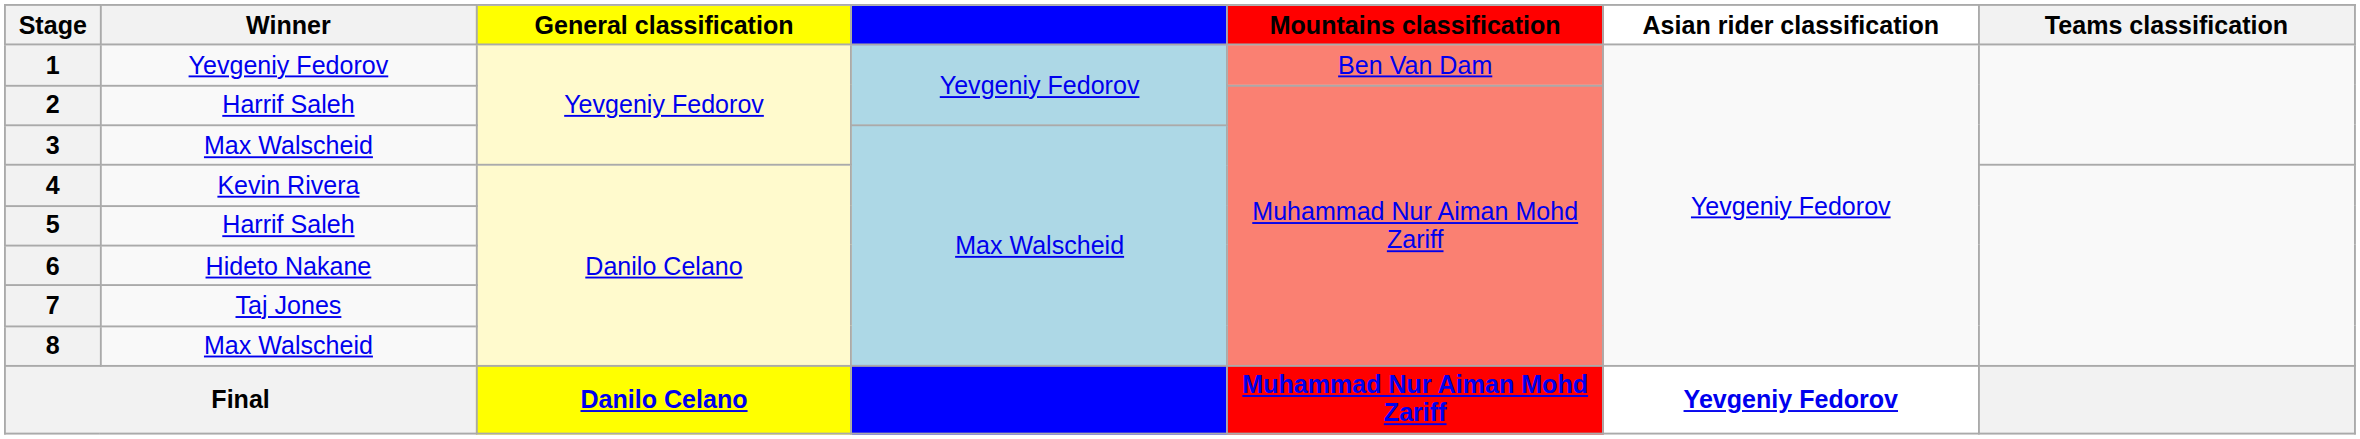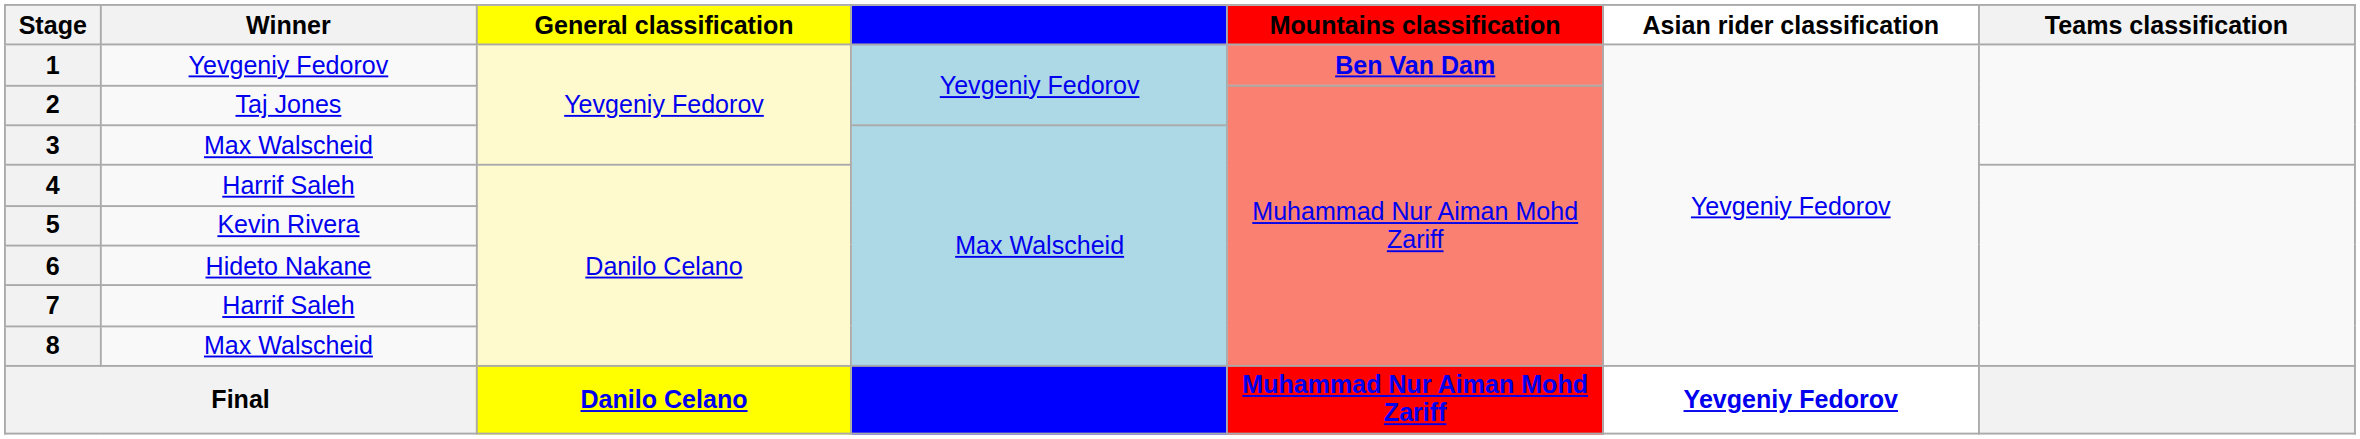 <table class="wikitable" style="text-align: center; font-size:smaller;">
 <tr style="background-color: #efefef;">
 <th width="2%">Stage</th>
 <th width="12%">Winner</th>
 <th style="background:yellow;" width="12%">General classification<br></th>
 <th style="background:blue;" width="12%"><br></th>
 <th style="background:red;" width="12%">Mountains classification<br></th>
 <th style="background:white;" width="12%">Asian rider classification<br></th>
 <th width="12%">Teams classification</th>
 </tr>
 <tr>
 <th>1</th>
 <td><a href='#'>Yevgeniy Fedorov</a></td>
 <td style="background:lemonchiffon;" rowspan="3"><a href='#'>Yevgeniy Fedorov</a></td>
 <td style="background:lightblue;" rowspan="2"><a href='#'>Yevgeniy Fedorov</a></td>
-<td style="background:salmon;" rowspan="1"><a href='#'>Ben Van Dam</a></td>
+<td style="background:salmon;" rowspan="1"><strong><a href='#'>Ben Van Dam</a></strong></td>
 <td style="background:offwhite;" rowspan="8"><a href='#'>Yevgeniy Fedorov</a></td>
 <td rowspan="3"></td>
 </tr>
 <tr>
 <th>2</th>
-<td><a href='#'>Harrif Saleh</a></td>
+<td><a href='#'>Taj Jones</a></td>
 <td style="background:salmon;" rowspan="7"><a href='#'>Muhammad Nur Aiman Mohd Zariff</a></td>
 </tr>
 <tr>
 <th>3</th>
 <td><a href='#'>Max Walscheid</a></td>
 <td style="background:lightblue;" rowspan="6"><a href='#'>Max Walscheid</a></td>
 </tr>
 <tr>
 <th>4</th>
-<td><a href='#'>Kevin Rivera</a></td>
+<td><a href='#'>Harrif Saleh</a></td>
 <td style="background:lemonchiffon;" rowspan="5"><a href='#'>Danilo Celano</a></td>
 <td rowspan="5"></td>
 </tr>
 <tr>
 <th>5</th>
-<td><a href='#'>Harrif Saleh</a></td>
+<td><a href='#'>Kevin Rivera</a></td>
 </tr>
 <tr>
 <th>6</th>
 <td><a href='#'>Hideto Nakane</a></td>
 </tr>
 <tr>
 <th>7</th>
-<td><a href='#'>Taj Jones</a></td>
+<td><a href='#'>Harrif Saleh</a></td>
 </tr>
 <tr>
 <th>8</th>
 <td><a href='#'>Max Walscheid</a></td>
 </tr>
 <tr>
 <th colspan="2">Final</th>
 <th style="background:yellow;" width="12%"><a href='#'>Danilo Celano</a></th>
 <th style="background:blue;" width="12%"></th>
 <th style="background:red;" width="12%"><a href='#'>Muhammad Nur Aiman Mohd Zariff</a></th>
 <th style="background:white;" width="12%"><a href='#'>Yevgeniy Fedorov</a></th>
 <th width="12%"></th>
 </tr>
 </table>
